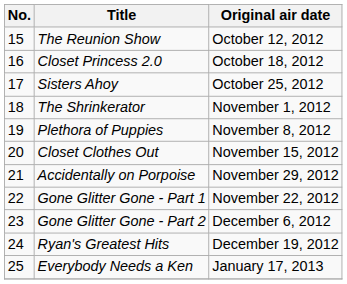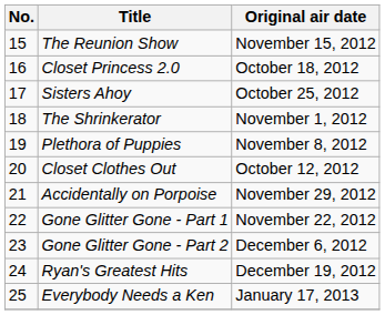 <table class="wikitable">
 <tr>
 <th>No.</th>
 <th>Title</th>
 <th>Original air date</th>
 </tr>
 <tr>
 <td>15</td>
 <td><em>The Reunion Show</em></td>
-<td>October 12, 2012</td>
+<td>November 15, 2012</td>
 </tr>
 <tr>
 <td>16</td>
 <td><em>Closet Princess 2.0</em></td>
 <td>October 18, 2012</td>
 </tr>
 <tr>
 <td>17</td>
 <td><em>Sisters Ahoy</em></td>
 <td>October 25, 2012</td>
 </tr>
 <tr>
 <td>18</td>
 <td><em>The Shrinkerator</em></td>
 <td>November 1, 2012</td>
 </tr>
 <tr>
 <td>19</td>
 <td><em>Plethora of Puppies</em></td>
 <td>November 8, 2012</td>
 </tr>
 <tr>
 <td>20</td>
 <td><em>Closet Clothes Out</em></td>
-<td>November 15, 2012</td>
+<td>October 12, 2012</td>
 </tr>
 <tr>
 <td>21</td>
 <td><em>Accidentally on Porpoise</em></td>
 <td>November 29, 2012</td>
 </tr>
 <tr>
 <td>22</td>
 <td><em>Gone Glitter Gone - Part 1</em></td>
 <td>November 22, 2012</td>
 </tr>
 <tr>
 <td>23</td>
 <td><em>Gone Glitter Gone - Part 2</em></td>
 <td>December 6, 2012</td>
 </tr>
 <tr>
 <td>24</td>
 <td><em>Ryan's Greatest Hits</em></td>
 <td>December 19, 2012</td>
 </tr>
 <tr>
 <td>25</td>
 <td><em>Everybody Needs a Ken</em></td>
 <td>January 17, 2013</td>
 </tr>
 <tr>
 </tr>
 </table>
